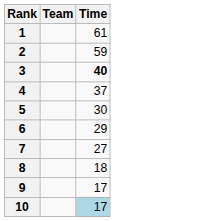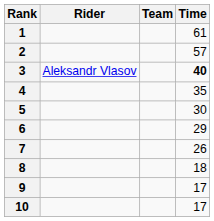 <table class="wikitable" margin-bottom:0;">
 <tr>
 <th scope="col">Rank</th>
+<th scope="col">Rider</th>
 <th scope="col">Team</th>
 <th scope="col">Time</th>
 </tr>
 <tr>
 <th scope="row">1</th>
+<td> </td>
 <td></td>
 <td align="right">61</td>
 </tr>
 <tr>
 <th scope="row">2</th>
+<td> </td>
 <td></td>
-<td align="right">59</td>
+<td align="right">57</td>
 </tr>
 <tr>
 <th scope="row">3</th>
+<td> <a href='#'>Aleksandr Vlasov</a></td>
 <td></td>
 <td align="right"><strong>40</strong></td>
 </tr>
 <tr>
 <th scope="row">4</th>
 <td></td>
-<td align="right">37</td>
+<td></td>
+<td align="right">35</td>
 </tr>
 <tr>
 <th scope="row">5</th>
+<td></td>
 <td></td>
 <td align="right">30</td>
 </tr>
 <tr>
 <th scope="row">6</th>
 <td></td>
+<td></td>
 <td align="right">29</td>
 </tr>
 <tr>
 <th scope="row">7</th>
 <td></td>
-<td align="right">27</td>
+<td></td>
+<td align="right">26</td>
 </tr>
 <tr>
 <th scope="row">8</th>
+<td></td>
 <td></td>
 <td align="right">18</td>
 </tr>
 <tr>
 <th scope="row">9</th>
 <td></td>
+<td></td>
 <td align="right">17</td>
 </tr>
 <tr>
 <th scope="row">10</th>
 <td></td>
-<td align="right" style="background: lightblue;">17</td>
+<td></td>
+<td align="right">17</td>
 </tr>
 </table>
